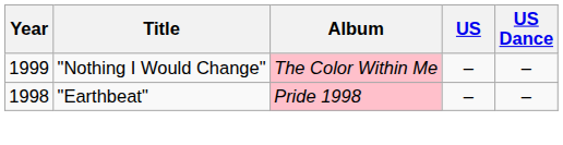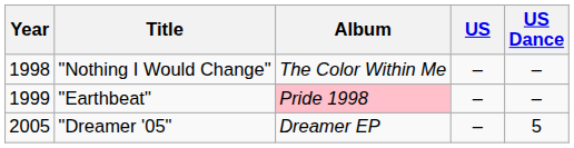 <table class="wikitable">
 <tr>
 <th>Year</th>
 <th>Title</th>
 <th>Album</th>
 <th width="40"><a href='#'>US</a></th>
 <th width="40"><a href='#'>US Dance</a></th>
 </tr>
 <tr>
-<td align="left" valign="top">1999</td>
+<td align="left" valign="top">1998</td>
 <td align="left" valign="top">"Nothing I Would Change"</td>
-<td align="left" valign="top" style="background: pink;"><em>The Color Within Me</em></td>
+<td align="left" valign="top"><em>The Color Within Me</em></td>
 <td align="center" valign="top">–</td>
 <td align="center" valign="top">–</td>
 </tr>
 <tr>
-<td align="left" valign="top">1998</td>
+<td align="left" valign="top">1999</td>
 <td align="left" valign="top">"Earthbeat"</td>
 <td align="left" valign="top" style="background: pink;"><em>Pride 1998</em></td>
 <td align="center" valign="top">–</td>
 <td align="center" valign="top">–</td>
 </tr>
+<tr>
+<td align="left" valign="top">2005</td>
+<td align="left" valign="top">"Dreamer '05"</td>
+<td align="left" valign="top"><em>Dreamer EP</em></td>
+<td align="center" valign="top">–</td>
+<td align="center" valign="top">5</td>
+</tr>
 </table>
